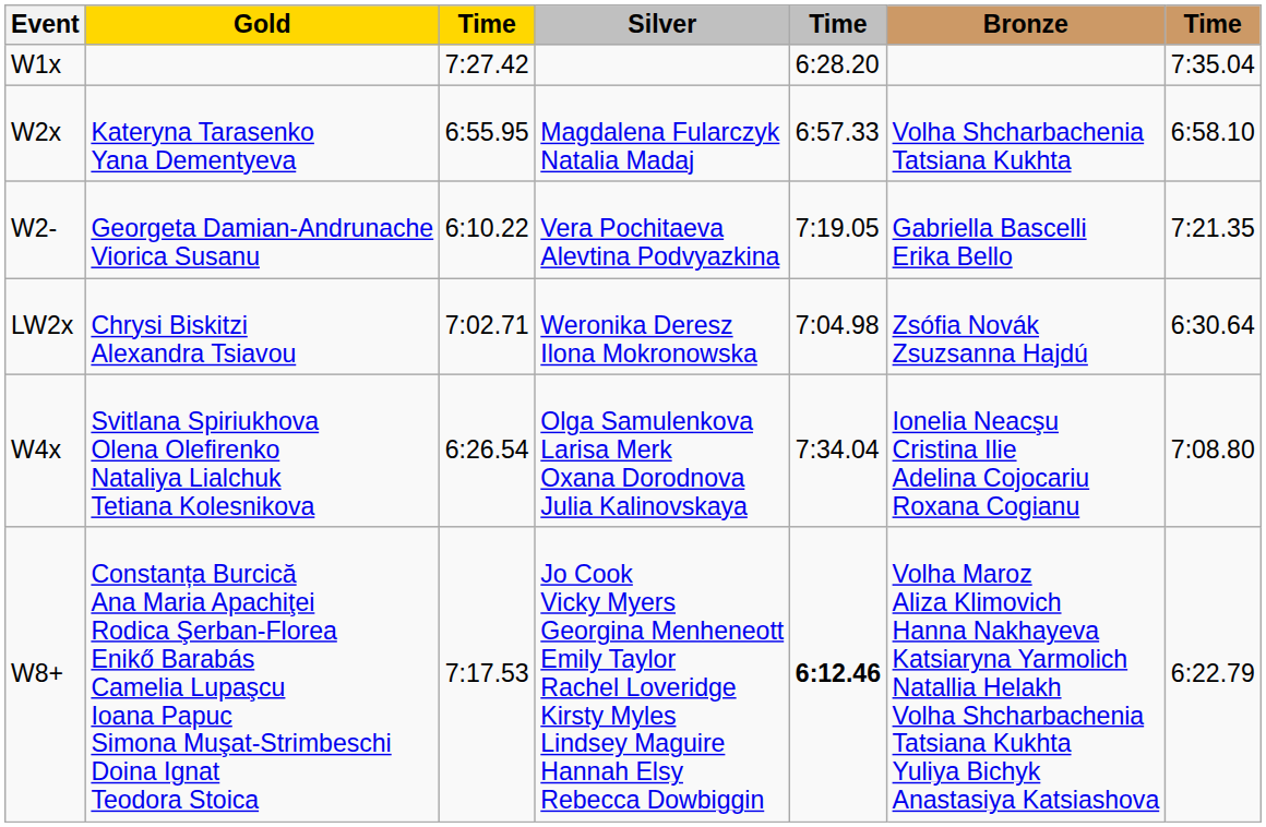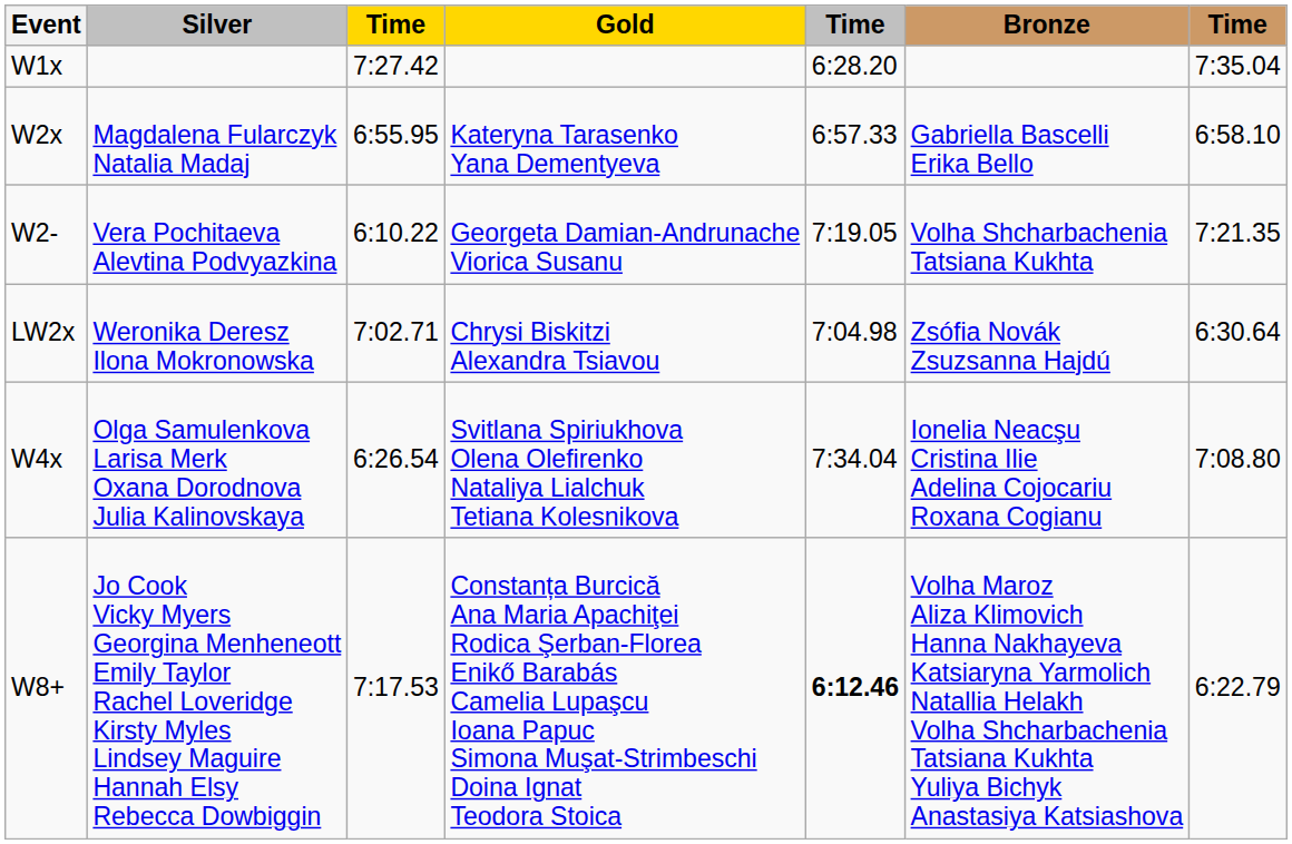 <table class="wikitable">
 <tr>
 <th scope="col">Event</th>
+<th scope="col" style="background:silver;">Silver</th>
+<th scope="col" style="background:gold;">Time</th>
 <th scope="col" style="background:gold;">Gold</th>
-<th scope="col" style="background:gold;">Time</th>
-<th scope="col" style="background:silver;">Silver</th>
 <th scope="col" style="background:silver;">Time</th>
 <th scope="col" style="background:#c96;">Bronze</th>
 <th scope="col" style="background:#c96;">Time</th>
 </tr>
 <tr>
 <td>W1x</td>
 <td></td>
 <td>7:27.42</td>
 <td></td>
 <td>6:28.20</td>
 <td></td>
 <td>7:35.04</td>
 </tr>
 <tr>
 <td>W2x</td>
+<td><br> <a href='#'>Magdalena Fularczyk</a><br> <a href='#'>Natalia Madaj</a></td>
+<td>6:55.95</td>
 <td><br> <a href='#'>Kateryna Tarasenko</a><br> <a href='#'>Yana Dementyeva</a></td>
-<td>6:55.95</td>
-<td><br> <a href='#'>Magdalena Fularczyk</a><br> <a href='#'>Natalia Madaj</a></td>
 <td>6:57.33</td>
-<td><br> <a href='#'>Volha Shcharbachenia</a><br> <a href='#'>Tatsiana Kukhta</a></td>
+<td><br> <a href='#'>Gabriella Bascelli</a><br> <a href='#'>Erika Bello</a></td>
 <td>6:58.10</td>
 </tr>
 <tr>
 <td>W2-</td>
+<td><br> <a href='#'>Vera Pochitaeva</a><br> <a href='#'>Alevtina Podvyazkina</a></td>
+<td>6:10.22</td>
 <td><br> <a href='#'>Georgeta Damian-Andrunache</a><br> <a href='#'>Viorica Susanu</a></td>
-<td>6:10.22</td>
-<td><br> <a href='#'>Vera Pochitaeva</a><br> <a href='#'>Alevtina Podvyazkina</a></td>
 <td>7:19.05</td>
-<td><br> <a href='#'>Gabriella Bascelli</a><br> <a href='#'>Erika Bello</a></td>
+<td><br> <a href='#'>Volha Shcharbachenia</a><br> <a href='#'>Tatsiana Kukhta</a></td>
 <td>7:21.35</td>
 </tr>
 <tr>
 <td>LW2x</td>
+<td><br>  <a href='#'>Weronika Deresz</a><br> <a href='#'>Ilona Mokronowska</a></td>
+<td>7:02.71</td>
 <td><br> <a href='#'>Chrysi Biskitzi</a><br> <a href='#'>Alexandra Tsiavou</a></td>
-<td>7:02.71</td>
-<td><br>  <a href='#'>Weronika Deresz</a><br> <a href='#'>Ilona Mokronowska</a></td>
 <td>7:04.98</td>
 <td><br>  <a href='#'>Zsófia Novák</a><br> <a href='#'>Zsuzsanna Hajdú</a></td>
 <td>6:30.64</td>
 </tr>
 <tr>
 <td>W4x</td>
+<td><br> <a href='#'>Olga Samulenkova</a><br> <a href='#'>Larisa Merk</a><br> <a href='#'>Oxana Dorodnova</a><br> <a href='#'>Julia Kalinovskaya</a></td>
+<td>6:26.54</td>
 <td><br> <a href='#'>Svitlana Spiriukhova</a><br> <a href='#'>Olena Olefirenko</a><br> <a href='#'>Nataliya Lialchuk</a><br> <a href='#'>Tetiana Kolesnikova</a></td>
-<td>6:26.54</td>
-<td><br> <a href='#'>Olga Samulenkova</a><br> <a href='#'>Larisa Merk</a><br> <a href='#'>Oxana Dorodnova</a><br> <a href='#'>Julia Kalinovskaya</a></td>
 <td>7:34.04</td>
 <td><br> <a href='#'>Ionelia Neacşu</a><br> <a href='#'>Cristina Ilie</a><br> <a href='#'>Adelina Cojocariu</a><br>  <a href='#'>Roxana Cogianu</a></td>
 <td>7:08.80</td>
 </tr>
 <tr>
 <td>W8+</td>
+<td><br> <a href='#'>Jo Cook</a><br> <a href='#'>Vicky Myers</a><br> <a href='#'>Georgina Menheneott</a><br> <a href='#'>Emily Taylor</a><br> <a href='#'>Rachel Loveridge</a><br> <a href='#'>Kirsty Myles</a><br> <a href='#'>Lindsey Maguire</a><br> <a href='#'>Hannah Elsy</a><br> <a href='#'>Rebecca Dowbiggin</a></td>
+<td>7:17.53</td>
 <td><br> <a href='#'>Constanța Burcică</a><br> <a href='#'>Ana Maria Apachiţei</a><br> <a href='#'>Rodica Şerban-Florea</a><br> <a href='#'>Enikő Barabás</a><br> <a href='#'>Camelia Lupaşcu</a><br> <a href='#'>Ioana Papuc</a><br> <a href='#'>Simona Muşat-Strimbeschi</a><br> <a href='#'>Doina Ignat</a><br> <a href='#'>Teodora Stoica</a></td>
-<td>7:17.53</td>
-<td><br> <a href='#'>Jo Cook</a><br> <a href='#'>Vicky Myers</a><br> <a href='#'>Georgina Menheneott</a><br> <a href='#'>Emily Taylor</a><br> <a href='#'>Rachel Loveridge</a><br> <a href='#'>Kirsty Myles</a><br> <a href='#'>Lindsey Maguire</a><br> <a href='#'>Hannah Elsy</a><br> <a href='#'>Rebecca Dowbiggin</a></td>
 <td><strong>6:12.46</strong></td>
 <td><br> <a href='#'>Volha Maroz</a><br> <a href='#'>Aliza Klimovich</a><br> <a href='#'>Hanna Nakhayeva</a><br> <a href='#'>Katsiaryna Yarmolich</a><br> <a href='#'>Natallia Helakh</a><br> <a href='#'>Volha Shcharbachenia</a><br> <a href='#'>Tatsiana Kukhta</a><br> <a href='#'>Yuliya Bichyk</a><br> <a href='#'>Anastasiya Katsiashova</a></td>
 <td>6:22.79</td>
 </tr>
 </table>
